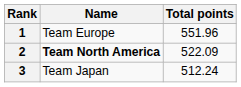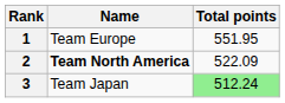 <table class="wikitable sortable">
 <tr>
 <th>Rank</th>
 <th>Name</th>
 <th>Total points</th>
 </tr>
 <tr>
 <th>1</th>
 <td>Team Europe</td>
-<td align="center">551.96</td>
+<td align="center">551.95</td>
 </tr>
 <tr>
 <th>2</th>
 <td><strong>Team North America</strong></td>
 <td align="center">522.09</td>
 </tr>
 <tr>
 <th>3</th>
 <td>Team Japan</td>
-<td align="center">512.24</td>
+<td align="center" style="background: lightgreen;">512.24</td>
 </tr>
 </table>
